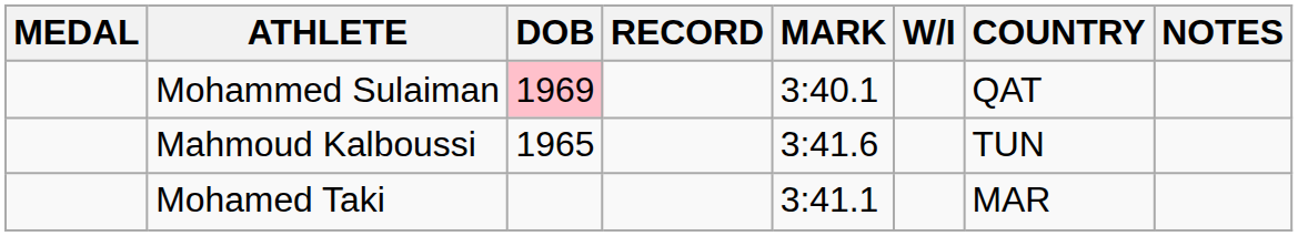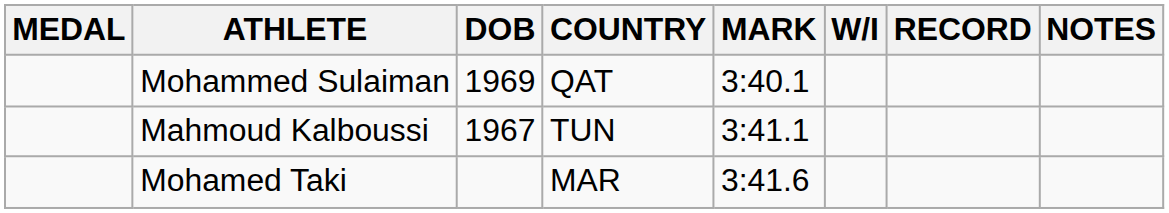 <table class="wikitable">
 <tr>
 <th>MEDAL</th>
 <th>ATHLETE</th>
 <th>DOB</th>
-<th>RECORD</th>
+<th>COUNTRY</th>
 <th>MARK</th>
 <th>W/I</th>
-<th>COUNTRY</th>
+<th>RECORD</th>
 <th>NOTES</th>
 </tr>
 <tr>
 <td></td>
 <td>Mohammed Sulaiman</td>
-<td style="background: pink;">1969</td>
-<td></td>
+<td>1969</td>
+<td>QAT</td>
 <td>3:40.1</td>
 <td></td>
-<td>QAT</td>
+<td></td>
 <td></td>
 </tr>
 <tr>
 <td></td>
 <td>Mahmoud Kalboussi</td>
-<td>1965</td>
+<td>1967</td>
+<td>TUN</td>
+<td>3:41.1</td>
 <td></td>
-<td>3:41.6</td>
 <td></td>
-<td>TUN</td>
 <td></td>
 </tr>
 <tr>
 <td></td>
 <td>Mohamed Taki</td>
 <td></td>
+<td>MAR</td>
+<td>3:41.6</td>
 <td></td>
-<td>3:41.1</td>
 <td></td>
-<td>MAR</td>
 <td></td>
 </tr>
 </table>
